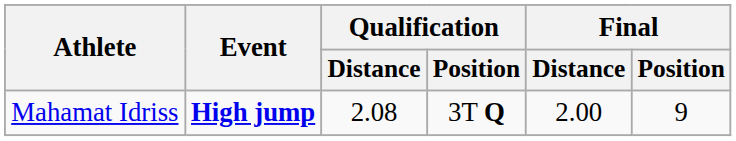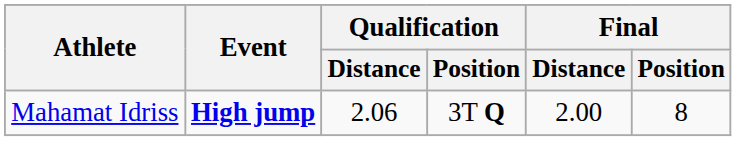 <table class=wikitable style="font-size:90%">
 <tr>
 <th rowspan="2">Athlete</th>
 <th rowspan="2">Event</th>
 <th colspan="2">Qualification</th>
 <th colspan="2">Final</th>
 </tr>
 <tr style="font-size:95%">
 <th>Distance</th>
 <th>Position</th>
 <th>Distance</th>
 <th>Position</th>
 </tr>
 <tr align=center>
 <td align=left><a href='#'>Mahamat Idriss</a></td>
 <td align=left><strong><a href='#'>High jump</a></strong></td>
-<td>2.08</td>
+<td>2.06</td>
 <td>3T <strong>Q</strong></td>
 <td>2.00</td>
-<td>9</td>
+<td>8</td>
 </tr>
 </table>
